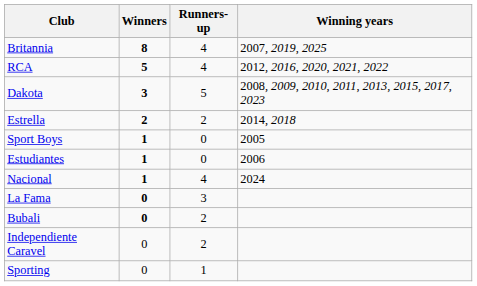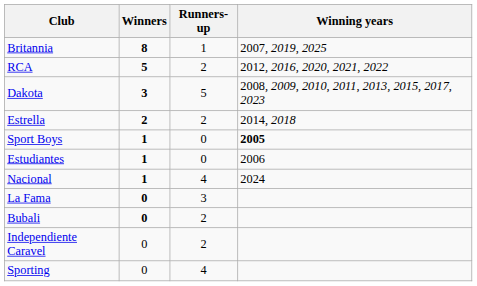 <table class="wikitable">
 <tr>
 <th>Club</th>
 <th>Winners</th>
 <th>Runners-up</th>
 <th>Winning years</th>
 </tr>
 <tr>
 <td><a href='#'>Britannia</a></td>
 <td align="center"><strong>8</strong></td>
-<td align="center">4</td>
+<td align="center">1</td>
 <td>2007, <em>2019</em>, <em>2025</em></td>
 </tr>
 <tr>
 <td><a href='#'>RCA</a></td>
 <td align="center"><strong>5</strong></td>
-<td align="center">4</td>
+<td align="center">2</td>
 <td>2012, <em>2016</em>, <em>2020</em>, <em>2021</em>, <em>2022</em></td>
 </tr>
 <tr>
 <td><a href='#'>Dakota</a></td>
 <td align="center"><strong>3</strong></td>
 <td align="center">5</td>
 <td>2008, <em>2009</em>, <em>2010</em>, <em>2011</em>, <em>2013</em>, <em>2015</em>, <em>2017</em>, <em>2023 </em></td>
 </tr>
 <tr>
 <td><a href='#'>Estrella</a></td>
 <td align="center"><strong>2</strong></td>
 <td align="center">2</td>
 <td>2014, <em>2018</em></td>
 </tr>
 <tr>
 <td><a href='#'>Sport Boys</a></td>
 <td align="center"><strong>1</strong></td>
 <td align="center">0</td>
-<td>2005</td>
+<td><strong>2005</strong></td>
 </tr>
 <tr>
 <td><a href='#'>Estudiantes</a></td>
 <td align="center"><strong>1</strong></td>
 <td align="center">0</td>
 <td>2006</td>
 </tr>
 <tr>
 <td><a href='#'>Nacional</a></td>
 <td align="center"><strong>1</strong></td>
 <td align="center">4</td>
 <td>2024</td>
 </tr>
 <tr>
 <td><a href='#'>La Fama</a></td>
 <td align="center"><strong>0</strong></td>
 <td align="center">3</td>
 <td></td>
 </tr>
 <tr>
 <td><a href='#'>Bubali</a></td>
 <td align="center"><strong>0</strong></td>
 <td align="center">2</td>
 <td></td>
 </tr>
 <tr>
 <td><a href='#'> Independiente Caravel</a></td>
 <td align="center">0</td>
 <td align="center">2</td>
 <td></td>
 </tr>
 <tr>
 <td><a href='#'>Sporting</a></td>
 <td align="center">0</td>
-<td align="center">1</td>
+<td align="center">4</td>
 <td></td>
 </tr>
 </table>
